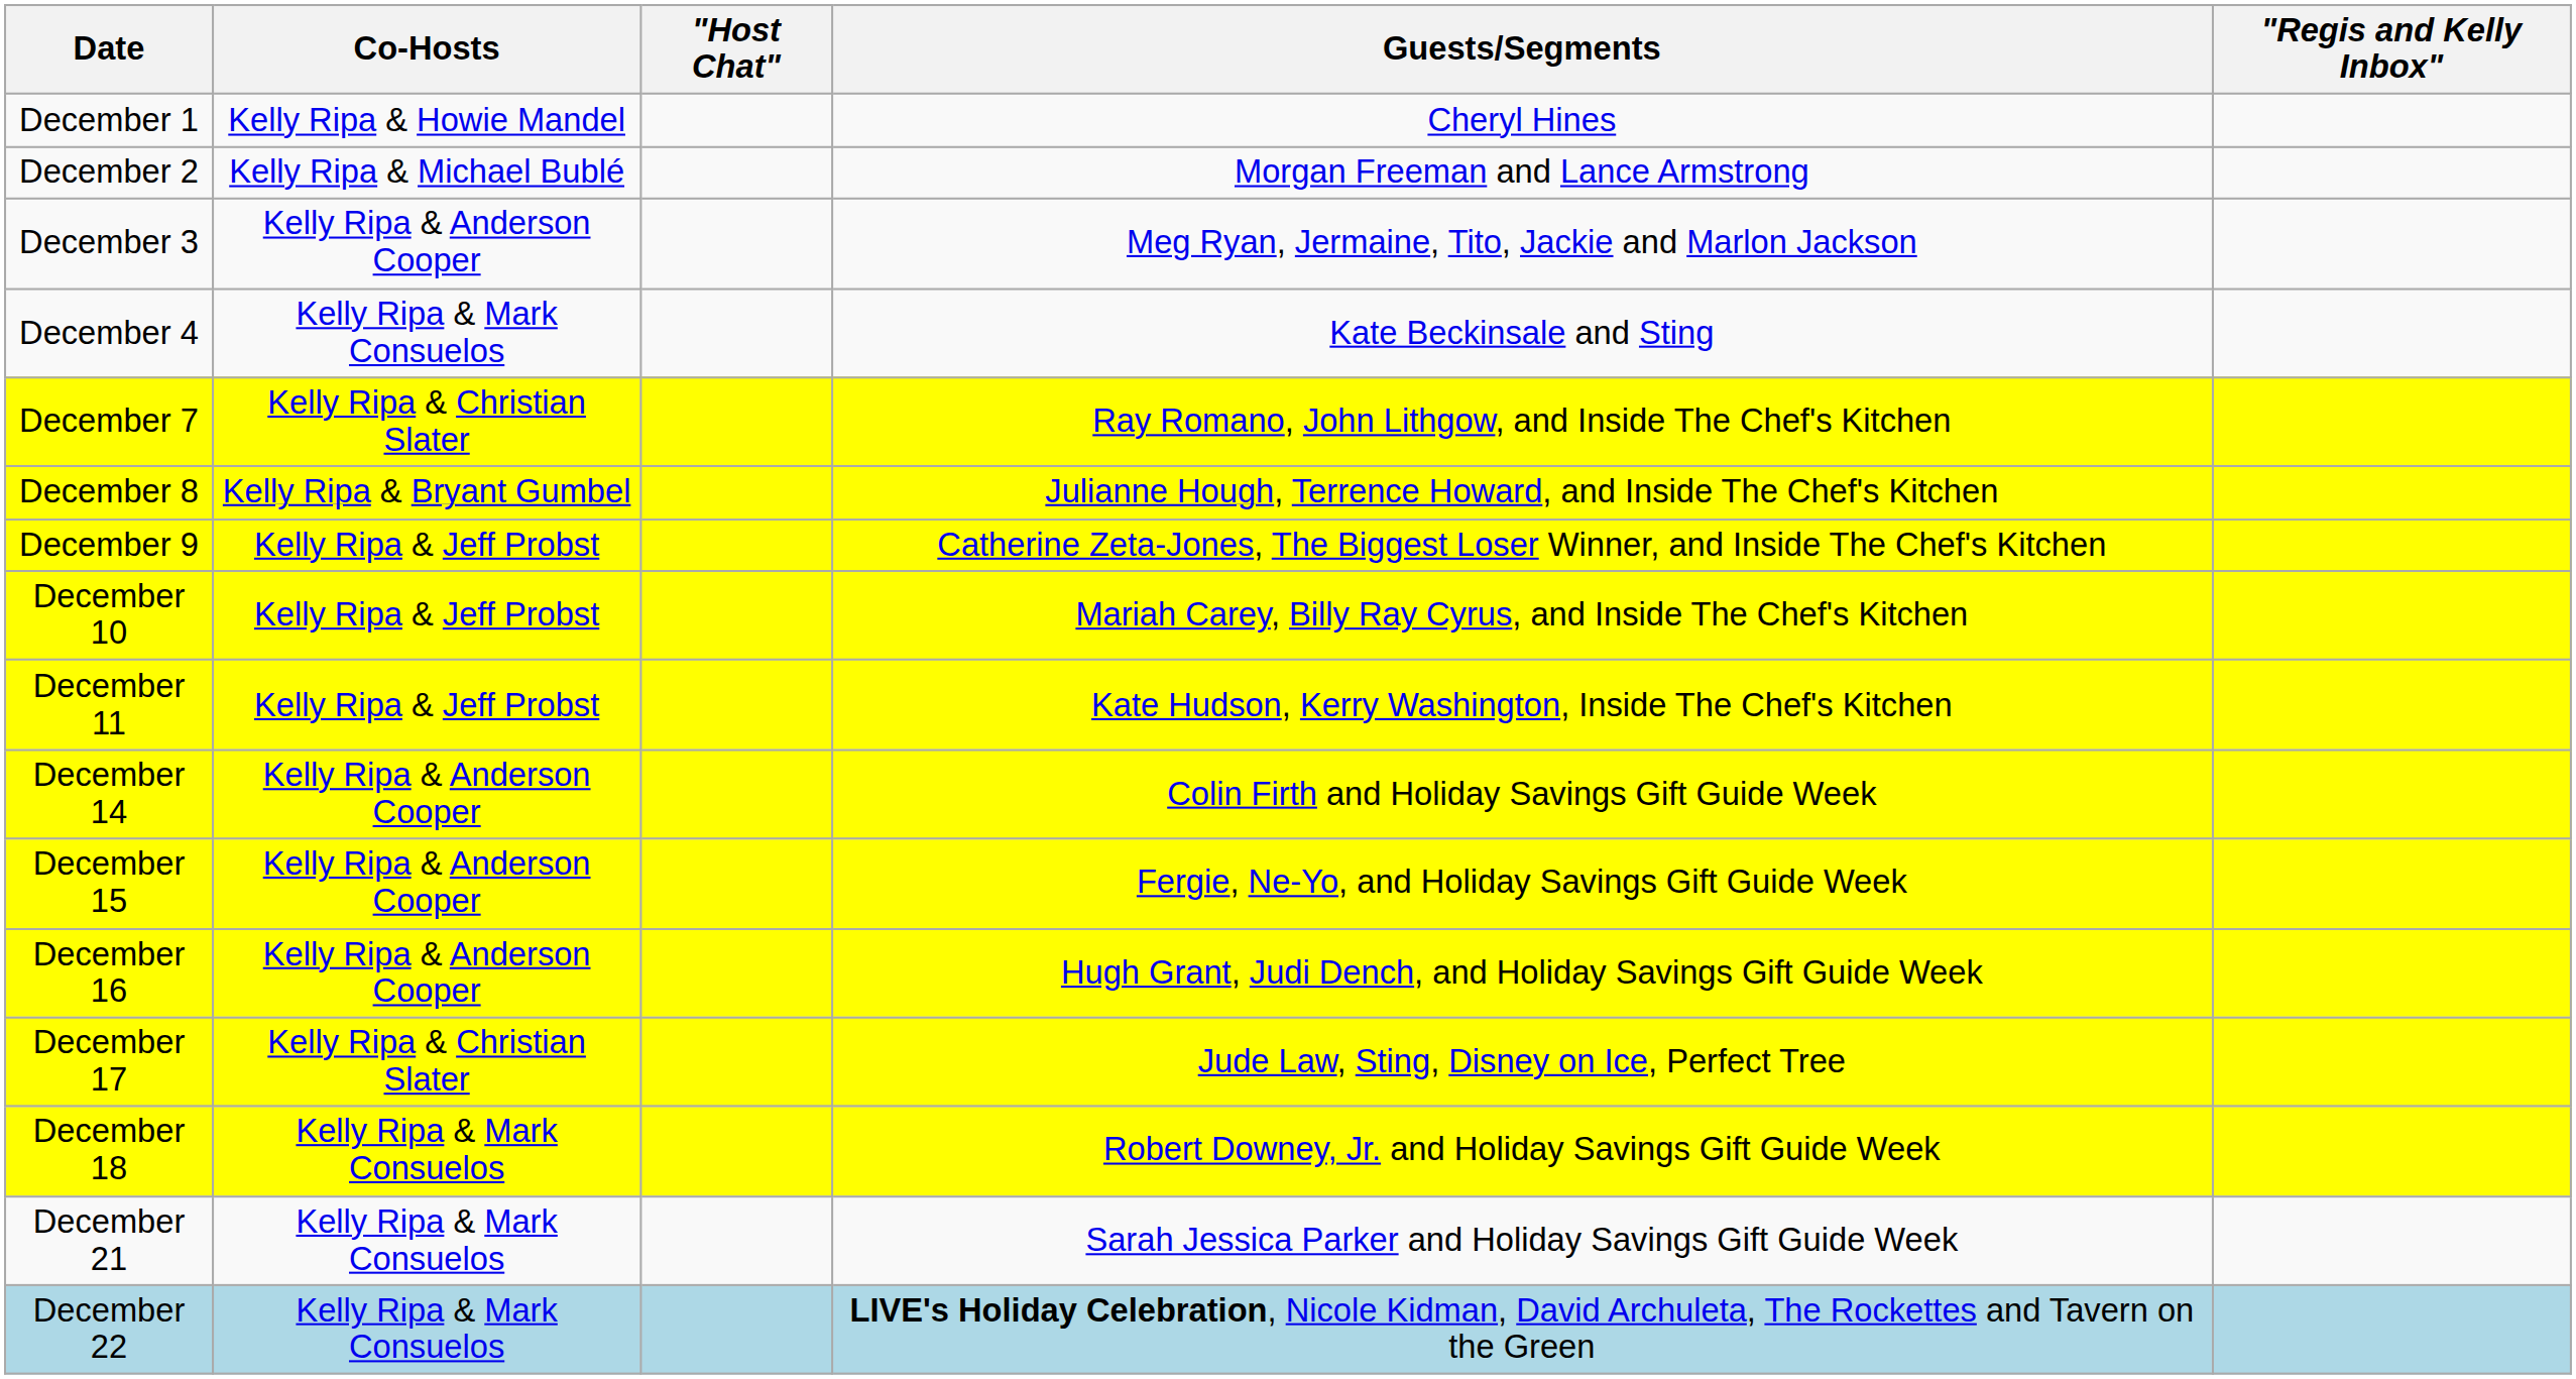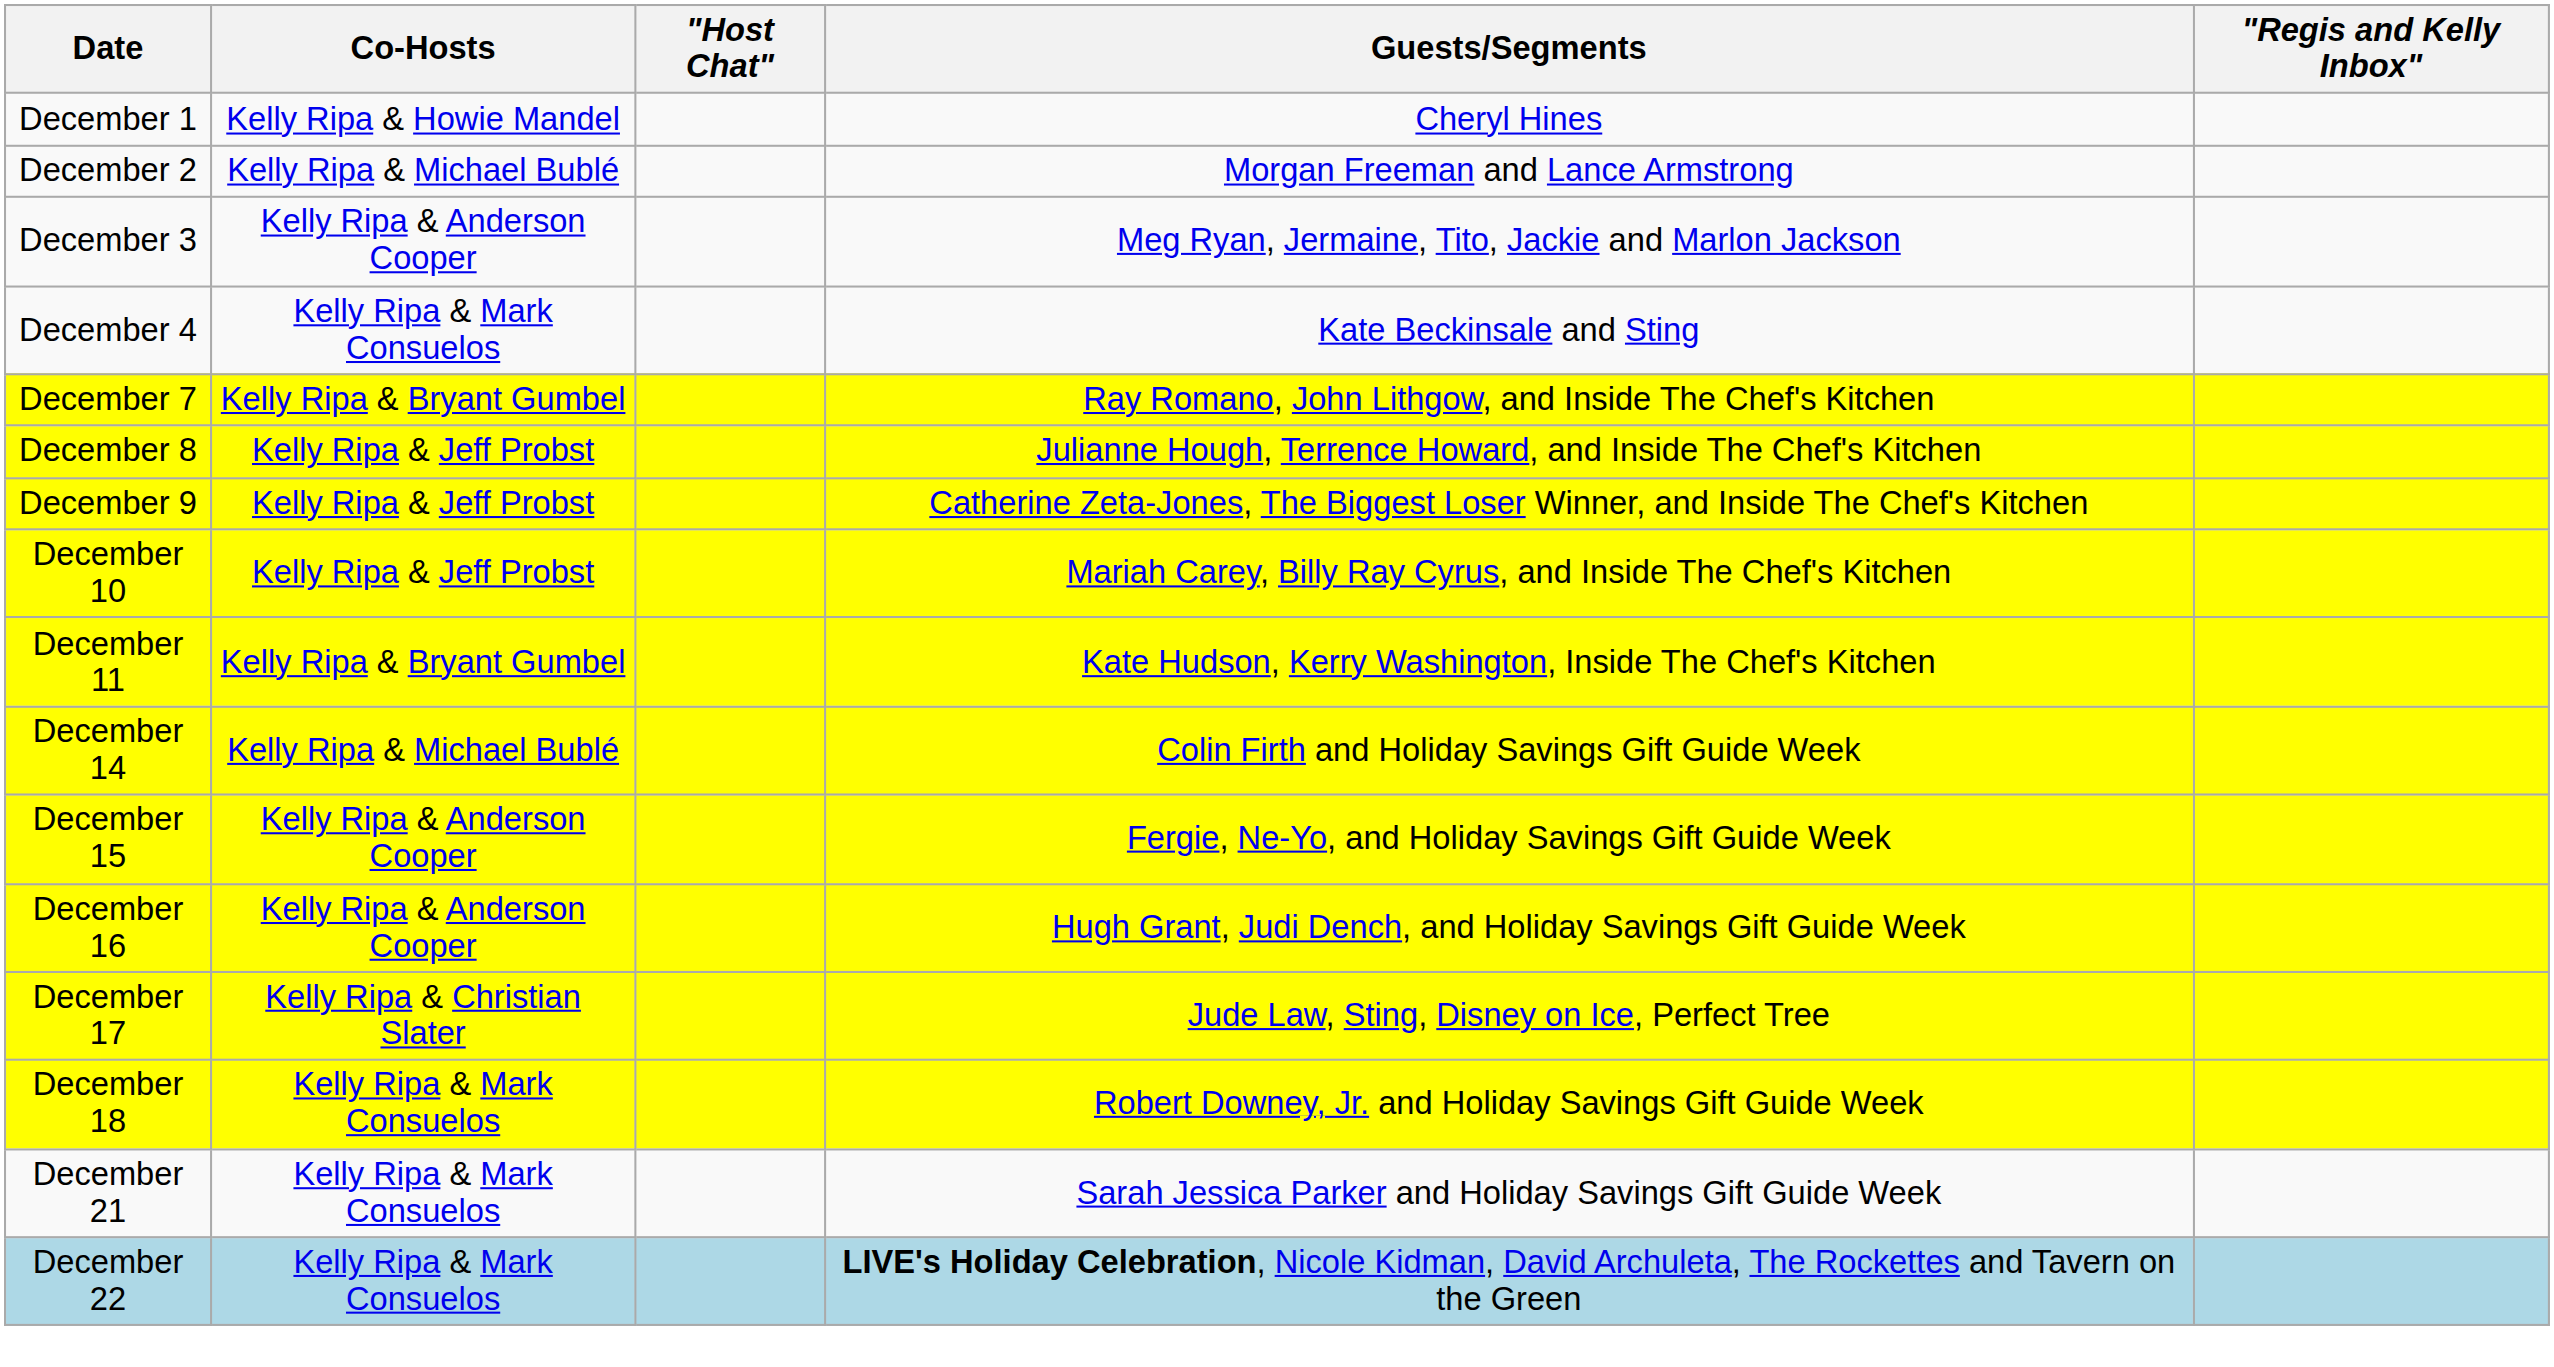 <table class="wikitable sortable" border="1" style="text-align:center">
 <tr>
 <th>Date</th>
 <th>Co-Hosts</th>
 <th><em>"Host Chat"</em></th>
 <th>Guests/Segments</th>
 <th><em>"Regis and Kelly Inbox"</em></th>
 </tr>
 <tr>
 <td>December 1</td>
 <td><a href='#'>Kelly Ripa</a> & <a href='#'>Howie Mandel</a></td>
 <td></td>
 <td><a href='#'>Cheryl Hines</a></td>
 <td></td>
 </tr>
 <tr>
 <td>December 2</td>
 <td><a href='#'>Kelly Ripa</a> & <a href='#'>Michael Bublé</a></td>
 <td></td>
 <td><a href='#'>Morgan Freeman</a> and <a href='#'>Lance Armstrong</a></td>
 <td></td>
 </tr>
 <tr>
 <td>December 3</td>
 <td><a href='#'>Kelly Ripa</a> & <a href='#'>Anderson Cooper</a></td>
 <td></td>
 <td><a href='#'>Meg Ryan</a>, <a href='#'>Jermaine</a>, <a href='#'>Tito</a>, <a href='#'>Jackie</a> and <a href='#'>Marlon Jackson</a></td>
 <td></td>
 </tr>
 <tr>
 <td>December 4</td>
 <td><a href='#'>Kelly Ripa</a> & <a href='#'>Mark Consuelos</a></td>
 <td></td>
 <td><a href='#'>Kate Beckinsale</a> and <a href='#'>Sting</a></td>
 <td></td>
 </tr>
 <tr bgcolor=yellow>
 <td>December 7</td>
-<td><a href='#'>Kelly Ripa</a> & <a href='#'>Christian Slater</a></td>
+<td><a href='#'>Kelly Ripa</a> & <a href='#'>Bryant Gumbel</a></td>
 <td></td>
 <td><a href='#'>Ray Romano</a>, <a href='#'>John Lithgow</a>, and Inside The Chef's Kitchen</td>
 <td></td>
 </tr>
 <tr bgcolor=yellow>
 <td>December 8</td>
-<td><a href='#'>Kelly Ripa</a> & <a href='#'>Bryant Gumbel</a></td>
+<td><a href='#'>Kelly Ripa</a> & <a href='#'>Jeff Probst</a></td>
 <td></td>
 <td><a href='#'>Julianne Hough</a>, <a href='#'>Terrence Howard</a>, and Inside The Chef's Kitchen</td>
 <td></td>
 </tr>
 <tr bgcolor=yellow>
 <td>December 9</td>
 <td><a href='#'>Kelly Ripa</a> & <a href='#'>Jeff Probst</a></td>
 <td></td>
 <td><a href='#'>Catherine Zeta-Jones</a>, <a href='#'>The Biggest Loser</a> Winner, and Inside The Chef's Kitchen</td>
 <td></td>
 </tr>
 <tr bgcolor=yellow>
 <td>December 10</td>
 <td><a href='#'>Kelly Ripa</a> & <a href='#'>Jeff Probst</a></td>
 <td></td>
 <td><a href='#'>Mariah Carey</a>, <a href='#'>Billy Ray Cyrus</a>, and Inside The Chef's Kitchen</td>
 <td></td>
 </tr>
 <tr bgcolor=yellow>
 <td>December 11</td>
-<td><a href='#'>Kelly Ripa</a> & <a href='#'>Jeff Probst</a></td>
+<td><a href='#'>Kelly Ripa</a> & <a href='#'>Bryant Gumbel</a></td>
 <td></td>
 <td><a href='#'>Kate Hudson</a>, <a href='#'>Kerry Washington</a>, Inside The Chef's Kitchen</td>
 <td></td>
 </tr>
 <tr bgcolor=yellow>
 <td>December 14</td>
-<td><a href='#'>Kelly Ripa</a> & <a href='#'>Anderson Cooper</a></td>
+<td><a href='#'>Kelly Ripa</a> & <a href='#'>Michael Bublé</a></td>
 <td></td>
 <td><a href='#'>Colin Firth</a> and Holiday Savings Gift Guide Week</td>
 <td></td>
 </tr>
 <tr bgcolor=yellow>
 <td>December 15</td>
 <td><a href='#'>Kelly Ripa</a> & <a href='#'>Anderson Cooper</a></td>
 <td></td>
 <td><a href='#'>Fergie</a>, <a href='#'>Ne-Yo</a>, and Holiday Savings Gift Guide Week</td>
 <td></td>
 </tr>
 <tr bgcolor=yellow>
 <td>December 16</td>
 <td><a href='#'>Kelly Ripa</a> & <a href='#'>Anderson Cooper</a></td>
 <td></td>
 <td><a href='#'>Hugh Grant</a>, <a href='#'>Judi Dench</a>, and Holiday Savings Gift Guide Week</td>
 <td></td>
 </tr>
 <tr bgcolor=yellow>
 <td>December 17</td>
 <td><a href='#'>Kelly Ripa</a> & <a href='#'>Christian Slater</a></td>
 <td></td>
 <td><a href='#'>Jude Law</a>, <a href='#'>Sting</a>, <a href='#'>Disney on Ice</a>, Perfect Tree</td>
 <td></td>
 </tr>
 <tr bgcolor=yellow>
 <td>December 18</td>
 <td><a href='#'>Kelly Ripa</a> & <a href='#'>Mark Consuelos</a></td>
 <td></td>
 <td><a href='#'>Robert Downey, Jr.</a> and Holiday Savings Gift Guide Week</td>
 <td></td>
 </tr>
 <tr>
 <td>December 21</td>
 <td><a href='#'>Kelly Ripa</a> & <a href='#'>Mark Consuelos</a></td>
 <td></td>
 <td><a href='#'>Sarah Jessica Parker</a> and Holiday Savings Gift Guide Week</td>
 <td></td>
 </tr>
 <tr bgcolor=lightblue>
 <td>December 22</td>
 <td><a href='#'>Kelly Ripa</a> & <a href='#'>Mark Consuelos</a></td>
 <td></td>
 <td><strong>LIVE's Holiday Celebration</strong>, <a href='#'>Nicole Kidman</a>, <a href='#'>David Archuleta</a>, <a href='#'>The Rockettes</a> and Tavern on the Green</td>
 <td></td>
 </tr>
 </table>
